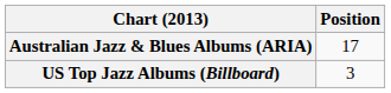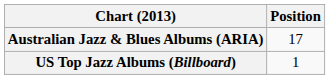 <table class="wikitable sortable plainrowheaders" style="text-align:center">
 <tr>
 <th scope="col">Chart (2013)</th>
 <th scope="col">Position</th>
 </tr>
 <tr>
 <th scope="row">Australian Jazz & Blues Albums (ARIA)</th>
 <td>17</td>
 </tr>
 <tr>
 <th scope="row">US Top Jazz Albums (<em>Billboard</em>)</th>
-<td>3</td>
+<td>1</td>
 </tr>
 </table>
